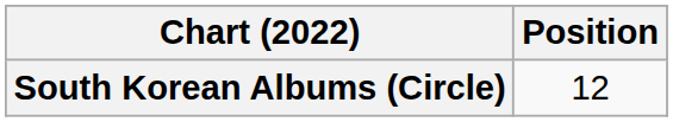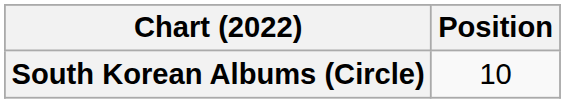 <table class="wikitable plainrowheaders" style="text-align:center">
 <tr>
 <th scope="col">Chart (2022)</th>
 <th scope="col">Position</th>
 </tr>
 <tr>
 <th scope="row">South Korean Albums (Circle)</th>
-<td>12</td>
+<td>10</td>
 </tr>
 </table>
